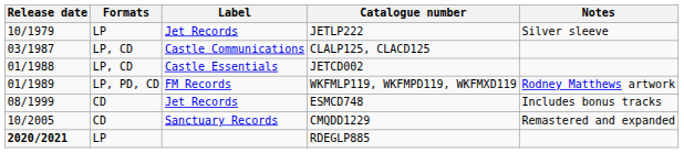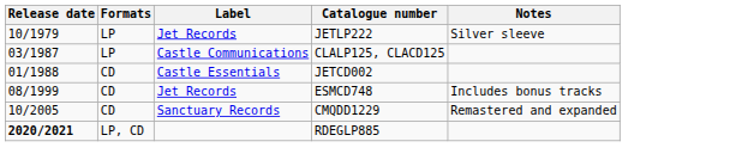 <table class="wikitable" style="font-size: 95%;">
 <tr>
 <th>Release date</th>
 <th>Formats</th>
 <th>Label</th>
 <th>Catalogue number</th>
 <th>Notes</th>
 </tr>
 <tr>
 <td>10/1979</td>
 <td>LP</td>
 <td><a href='#'>Jet Records</a></td>
 <td>JETLP222</td>
 <td>Silver sleeve</td>
 </tr>
 <tr>
 <td>03/1987</td>
-<td>LP, CD</td>
+<td>LP</td>
 <td><a href='#'>Castle Communications</a></td>
 <td>CLALP125, CLACD125</td>
 <td></td>
 </tr>
 <tr>
 <td>01/1988</td>
-<td>LP, CD</td>
+<td>CD</td>
 <td><a href='#'>Castle Essentials</a></td>
 <td>JETCD002</td>
 <td></td>
-</tr>
-<tr>
-<td>01/1989</td>
-<td>LP, PD, CD</td>
-<td><a href='#'>FM Records</a></td>
-<td>WKFMLP119, WKFMPD119, WKFMXD119</td>
-<td><a href='#'>Rodney Matthews</a> artwork</td>
 </tr>
 <tr>
 <td>08/1999</td>
 <td>CD</td>
 <td><a href='#'>Jet Records</a></td>
 <td>ESMCD748</td>
 <td>Includes bonus tracks</td>
 </tr>
 <tr>
 <td>10/2005</td>
 <td>CD</td>
 <td><a href='#'>Sanctuary Records</a></td>
 <td>CMQDD1229</td>
 <td>Remastered and expanded</td>
 </tr>
 <tr>
 <td><strong>2020/2021</strong></td>
-<td>LP</td>
+<td>LP, CD</td>
 <td></td>
 <td>RDEGLP885</td>
 </tr>
 </table>
